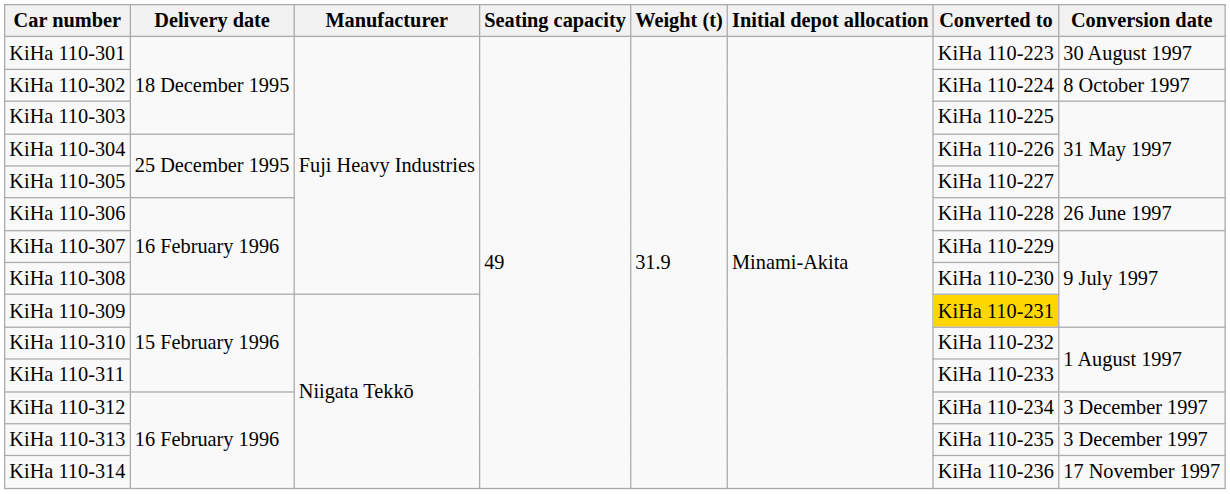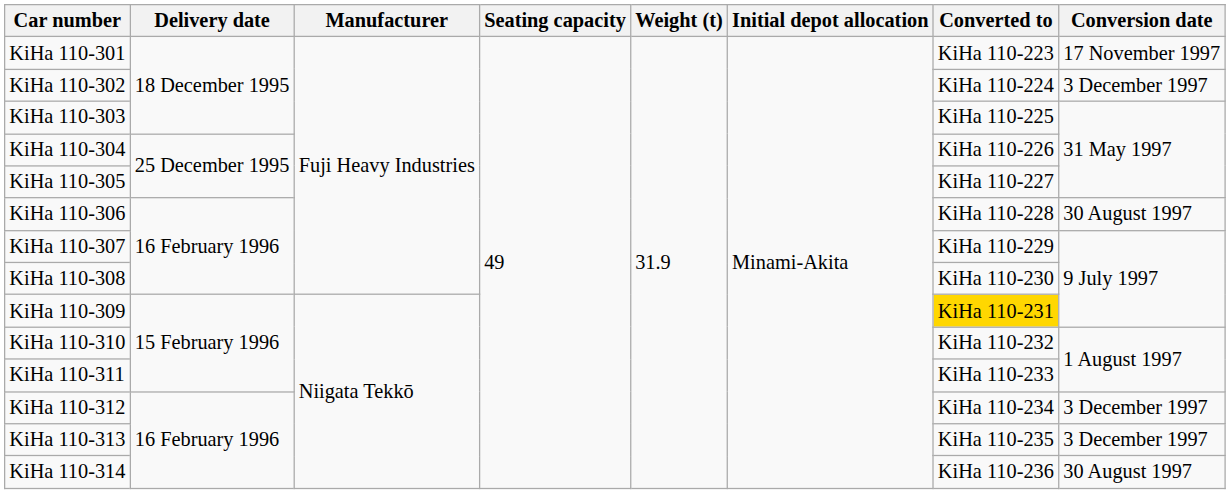 <table class="wikitable">
 <tr>
 <th>Car number</th>
 <th>Delivery date</th>
 <th>Manufacturer</th>
 <th>Seating capacity</th>
 <th>Weight (t)</th>
 <th>Initial depot allocation</th>
 <th>Converted to</th>
 <th>Conversion date</th>
 </tr>
 <tr>
 <td>KiHa 110-301</td>
 <td rowspan="3">18 December 1995</td>
 <td rowspan=8>Fuji Heavy Industries</td>
 <td rowspan=14>49</td>
 <td rowspan=14>31.9</td>
 <td rowspan=14>Minami-Akita</td>
 <td>KiHa 110-223</td>
-<td>30 August 1997</td>
+<td>17 November 1997</td>
 </tr>
 <tr>
 <td>KiHa 110-302</td>
 <td>KiHa 110-224</td>
-<td>8 October 1997</td>
+<td>3 December 1997</td>
 </tr>
 <tr>
 <td>KiHa 110-303</td>
 <td>KiHa 110-225</td>
 <td rowspan="3">31 May 1997</td>
 </tr>
 <tr>
 <td>KiHa 110-304</td>
 <td rowspan="2">25 December 1995</td>
 <td>KiHa 110-226</td>
 </tr>
 <tr>
 <td>KiHa 110-305</td>
 <td>KiHa 110-227</td>
 </tr>
 <tr>
 <td>KiHa 110-306</td>
 <td rowspan="3">16 February 1996</td>
 <td>KiHa 110-228</td>
-<td>26 June 1997</td>
+<td>30 August 1997</td>
 </tr>
 <tr>
 <td>KiHa 110-307</td>
 <td>KiHa 110-229</td>
 <td rowspan="3">9 July 1997</td>
 </tr>
 <tr>
 <td>KiHa 110-308</td>
 <td>KiHa 110-230</td>
 </tr>
 <tr>
 <td>KiHa 110-309</td>
 <td rowspan="3">15 February 1996</td>
 <td rowspan=6>Niigata Tekkō</td>
 <td style="background: gold;">KiHa 110-231</td>
 </tr>
 <tr>
 <td>KiHa 110-310</td>
 <td>KiHa 110-232</td>
 <td rowspan="2">1 August 1997</td>
 </tr>
 <tr>
 <td>KiHa 110-311</td>
 <td>KiHa 110-233</td>
 </tr>
 <tr>
 <td>KiHa 110-312</td>
 <td rowspan="3">16 February 1996</td>
 <td>KiHa 110-234</td>
 <td>3 December 1997</td>
 </tr>
 <tr>
 <td>KiHa 110-313</td>
 <td>KiHa 110-235</td>
 <td>3 December 1997</td>
 </tr>
 <tr>
 <td>KiHa 110-314</td>
 <td>KiHa 110-236</td>
-<td>17 November 1997</td>
+<td>30 August 1997</td>
 </tr>
 </table>
